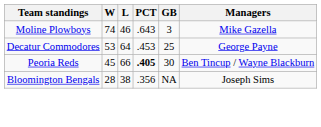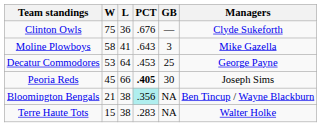 <table class="wikitable" style="text-align:center">
 <tr>
 <th>Team standings</th>
 <th>W</th>
 <th>L</th>
 <th>PCT</th>
 <th>GB</th>
 <th>Managers</th>
 </tr>
 <tr align=center>
+<td><a href='#'>Clinton Owls</a></td>
+<td>75</td>
+<td>36</td>
+<td>.676</td>
+<td>—</td>
+<td><a href='#'>Clyde Sukeforth</a></td>
+</tr>
+<tr align=center>
 <td><a href='#'>Moline Plowboys</a></td>
-<td>74</td>
-<td>46</td>
+<td>58</td>
+<td>41</td>
 <td>.643</td>
 <td>3</td>
 <td><a href='#'>Mike Gazella</a></td>
 </tr>
 <tr align=center>
 <td><a href='#'>Decatur Commodores</a></td>
 <td>53</td>
 <td>64</td>
 <td>.453</td>
 <td>25</td>
 <td><a href='#'>George Payne</a></td>
 </tr>
 <tr align=center>
 <td><a href='#'>Peoria Reds</a></td>
 <td>45</td>
 <td>66</td>
 <td><strong>.405</strong></td>
 <td>30</td>
+<td>Joseph Sims</td>
+</tr>
+<tr align=center>
+<td><a href='#'>Bloomington Bengals</a></td>
+<td>21</td>
+<td>38</td>
+<td style="background: paleturquoise;">.356</td>
+<td>NA</td>
 <td><a href='#'>Ben Tincup</a> / <a href='#'>Wayne Blackburn</a></td>
 </tr>
 <tr align=center>
-<td><a href='#'>Bloomington Bengals</a></td>
-<td>28</td>
+<td><a href='#'>Terre Haute Tots</a></td>
+<td>15</td>
 <td>38</td>
-<td>.356</td>
+<td>.283</td>
 <td>NA</td>
-<td>Joseph Sims</td>
+<td><a href='#'>Walter Holke</a></td>
 </tr>
 </table>
